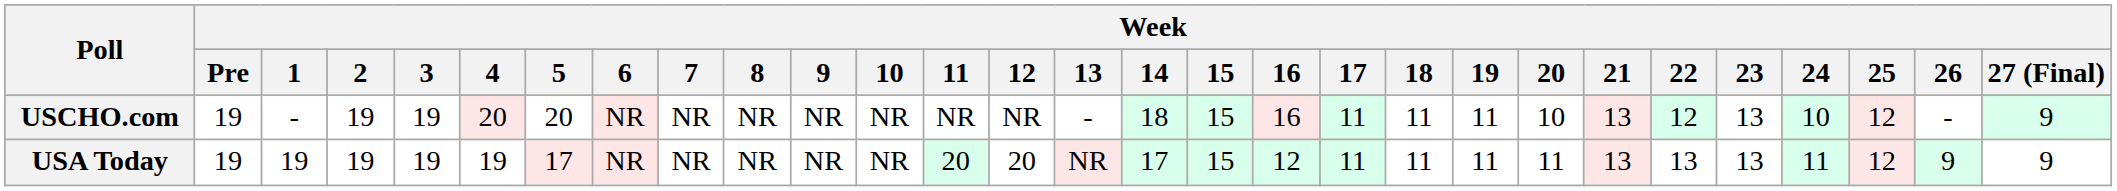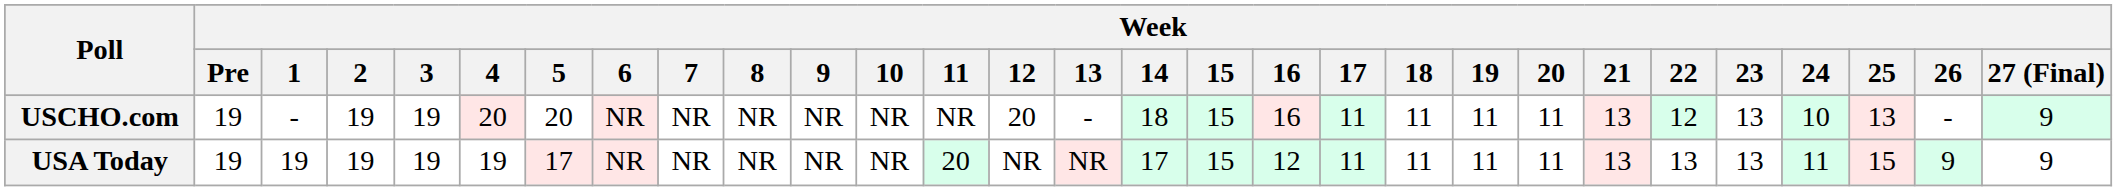 <table class="wikitable" style="white-space:nowrap;">
 <tr>
 <th scope="col" width="100" rowspan="2">Poll</th>
 <th colspan="28">Week</th>
 </tr>
 <tr>
 <th scope="col" width="30">Pre</th>
 <th scope="col" width="30">1</th>
 <th scope="col" width="30">2</th>
 <th scope="col" width="30">3</th>
 <th scope="col" width="30">4</th>
 <th scope="col" width="30">5</th>
 <th scope="col" width="30">6</th>
 <th scope="col" width="30">7</th>
 <th scope="col" width="30">8</th>
 <th scope="col" width="30">9</th>
 <th scope="col" width="30">10</th>
 <th scope="col" width="30">11</th>
 <th scope="col" width="30">12</th>
 <th scope="col" width="30">13</th>
 <th scope="col" width="30">14</th>
 <th scope="col" width="30">15</th>
 <th scope="col" width="30">16</th>
 <th scope="col" width="30">17</th>
 <th scope="col" width="30">18</th>
 <th scope="col" width="30">19</th>
 <th scope="col" width="30">20</th>
 <th scope="col" width="30">21</th>
 <th scope="col" width="30">22</th>
 <th scope="col" width="30">23</th>
 <th scope="col" width="30">24</th>
 <th scope="col" width="30">25</th>
 <th scope="col" width="30">26</th>
 <th scope="col" width="30">27 (Final)</th>
 </tr>
 <tr style="text-align:center;">
 <th>USCHO.com</th>
 <td bgcolor=FFFFFF>19</td>
 <td bgcolor=FFFFFF>-</td>
 <td bgcolor=FFFFFF>19</td>
 <td bgcolor=FFFFFF>19</td>
 <td bgcolor=FFE6E6>20</td>
 <td bgcolor=FFFFFF>20</td>
 <td bgcolor=FFE6E6>NR</td>
 <td bgcolor=FFFFFF>NR</td>
 <td bgcolor=FFFFFF>NR</td>
 <td bgcolor=FFFFFF>NR</td>
 <td bgcolor=FFFFFF>NR</td>
 <td bgcolor=FFFFFF>NR</td>
-<td bgcolor=FFFFFF>NR</td>
+<td bgcolor=FFFFFF>20</td>
 <td bgcolor=FFFFFF>-</td>
 <td bgcolor=D8FFEB>18</td>
 <td bgcolor=D8FFEB>15</td>
 <td bgcolor=FFE6E6>16</td>
 <td bgcolor=D8FFEB>11</td>
 <td bgcolor=FFFFFF>11</td>
 <td bgcolor=FFFFFF>11</td>
-<td bgcolor=FFFFFF>10</td>
+<td bgcolor=FFFFFF>11</td>
 <td bgcolor=FFE6E6>13</td>
 <td bgcolor=D8FFEB>12</td>
 <td bgcolor=FFFFFF>13</td>
 <td bgcolor=D8FFEB>10</td>
-<td bgcolor=FFE6E6>12</td>
+<td bgcolor=FFE6E6>13</td>
 <td bgcolor=FFFFFF>-</td>
 <td bgcolor=D8FFEB>9</td>
 </tr>
 <tr style="text-align:center;">
 <th>USA Today</th>
 <td bgcolor=FFFFFF>19</td>
 <td bgcolor=FFFFFF>19</td>
 <td bgcolor=FFFFFF>19</td>
 <td bgcolor=FFFFFF>19</td>
 <td bgcolor=FFFFFF>19</td>
 <td bgcolor=FFE6E6>17</td>
 <td bgcolor=FFE6E6>NR</td>
 <td bgcolor=FFFFFF>NR</td>
 <td bgcolor=FFFFFF>NR</td>
 <td bgcolor=FFFFFF>NR</td>
 <td bgcolor=FFFFFF>NR</td>
 <td bgcolor=D8FFEB>20</td>
-<td bgcolor=FFFFFF>20</td>
+<td bgcolor=FFFFFF>NR</td>
 <td bgcolor=FFE6E6>NR</td>
 <td bgcolor=D8FFEB>17</td>
 <td bgcolor=D8FFEB>15</td>
 <td bgcolor=D8FFEB>12</td>
 <td bgcolor=D8FFEB>11</td>
 <td bgcolor=FFFFFF>11</td>
 <td bgcolor=FFFFFF>11</td>
 <td bgcolor=FFFFFF>11</td>
 <td bgcolor=FFE6E6>13</td>
 <td bgcolor=FFFFFF>13</td>
 <td bgcolor=FFFFFF>13</td>
 <td bgcolor=D8FFEB>11</td>
-<td bgcolor=FFE6E6>12</td>
+<td bgcolor=FFE6E6>15</td>
 <td bgcolor=D8FFEB>9</td>
 <td bgcolor=FFFFFF>9</td>
 </tr>
 </table>
